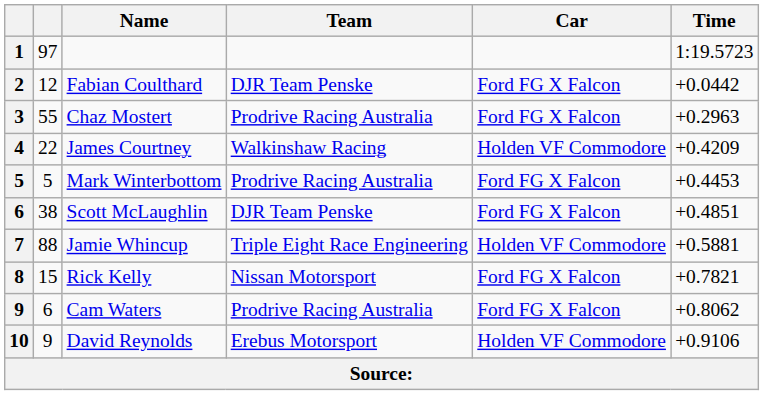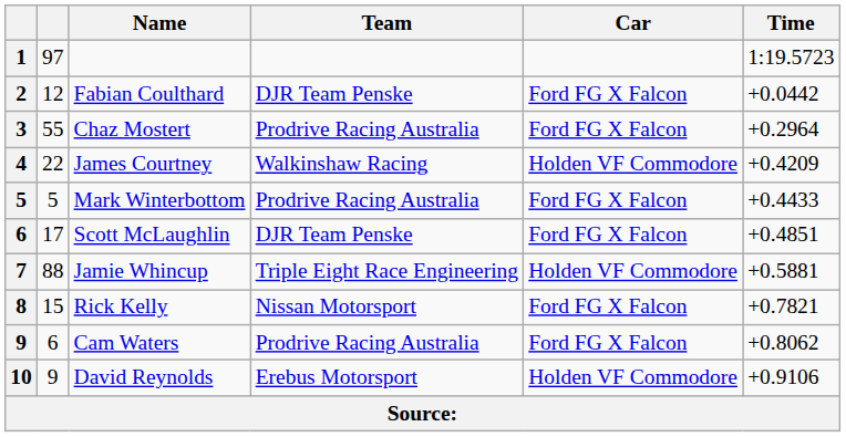 <table class="wikitable" style="font-size: 85%">
 <tr>
 <th></th>
 <th></th>
 <th>Name</th>
 <th>Team</th>
 <th>Car</th>
 <th>Time</th>
 </tr>
 <tr>
 <th>1</th>
 <td style="text-align:center;">97</td>
 <td></td>
 <td></td>
 <td></td>
 <td>1:19.5723</td>
 </tr>
 <tr>
 <th>2</th>
 <td style="text-align:center;">12</td>
 <td> <a href='#'>Fabian Coulthard</a></td>
 <td><a href='#'>DJR Team Penske</a></td>
 <td><a href='#'>Ford FG X Falcon</a></td>
 <td>+0.0442</td>
 </tr>
 <tr>
 <th>3</th>
 <td style="text-align:center;">55</td>
 <td> <a href='#'>Chaz Mostert</a></td>
 <td><a href='#'>Prodrive Racing Australia</a></td>
 <td><a href='#'>Ford FG X Falcon</a></td>
-<td>+0.2963</td>
+<td>+0.2964</td>
 </tr>
 <tr>
 <th>4</th>
 <td style="text-align:center;">22</td>
 <td> <a href='#'>James Courtney</a></td>
 <td><a href='#'>Walkinshaw Racing</a></td>
 <td><a href='#'>Holden VF Commodore</a></td>
 <td>+0.4209</td>
 </tr>
 <tr>
 <th>5</th>
 <td style="text-align:center;">5</td>
 <td> <a href='#'>Mark Winterbottom</a></td>
 <td><a href='#'>Prodrive Racing Australia</a></td>
 <td><a href='#'>Ford FG X Falcon</a></td>
-<td>+0.4453</td>
+<td>+0.4433</td>
 </tr>
 <tr>
 <th>6</th>
-<td style="text-align:center;">38</td>
+<td style="text-align:center;">17</td>
 <td> <a href='#'>Scott McLaughlin</a></td>
 <td><a href='#'>DJR Team Penske</a></td>
 <td><a href='#'>Ford FG X Falcon</a></td>
 <td>+0.4851</td>
 </tr>
 <tr>
 <th>7</th>
 <td style="text-align:center;">88</td>
 <td> <a href='#'>Jamie Whincup</a></td>
 <td><a href='#'>Triple Eight Race Engineering</a></td>
 <td><a href='#'>Holden VF Commodore</a></td>
 <td>+0.5881</td>
 </tr>
 <tr>
 <th>8</th>
 <td style="text-align:center;">15</td>
 <td> <a href='#'>Rick Kelly</a></td>
 <td><a href='#'>Nissan Motorsport</a></td>
 <td><a href='#'>Ford FG X Falcon</a></td>
 <td>+0.7821</td>
 </tr>
 <tr>
 <th>9</th>
 <td style="text-align:center;">6</td>
 <td> <a href='#'>Cam Waters</a></td>
 <td><a href='#'>Prodrive Racing Australia</a></td>
 <td><a href='#'>Ford FG X Falcon</a></td>
 <td>+0.8062</td>
 </tr>
 <tr>
 <th>10</th>
 <td style="text-align:center;">9</td>
 <td> <a href='#'>David Reynolds</a></td>
 <td><a href='#'>Erebus Motorsport</a></td>
 <td><a href='#'>Holden VF Commodore</a></td>
 <td>+0.9106</td>
 </tr>
 <tr>
 <th colspan=6>Source:</th>
 </tr>
 </table>
